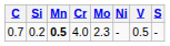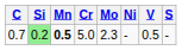 <table class="wikitable">
 <tr>
 <th><a href='#'>C</a></th>
 <th><a href='#'>Si</a></th>
 <th><a href='#'>Mn</a></th>
 <th><a href='#'>Cr</a></th>
 <th><a href='#'>Mo</a></th>
 <th><a href='#'>Ni</a></th>
 <th><a href='#'>V</a></th>
 <th><a href='#'>S</a></th>
 </tr>
 <tr>
 <td>0.7</td>
-<td>0.2</td>
+<td style="background: lightgreen;">0.2</td>
 <td><strong>0.5</strong></td>
-<td>4.0</td>
+<td>5.0</td>
 <td>2.3</td>
 <td>-</td>
 <td>0.5</td>
 <td>-</td>
 </tr>
 </table>
